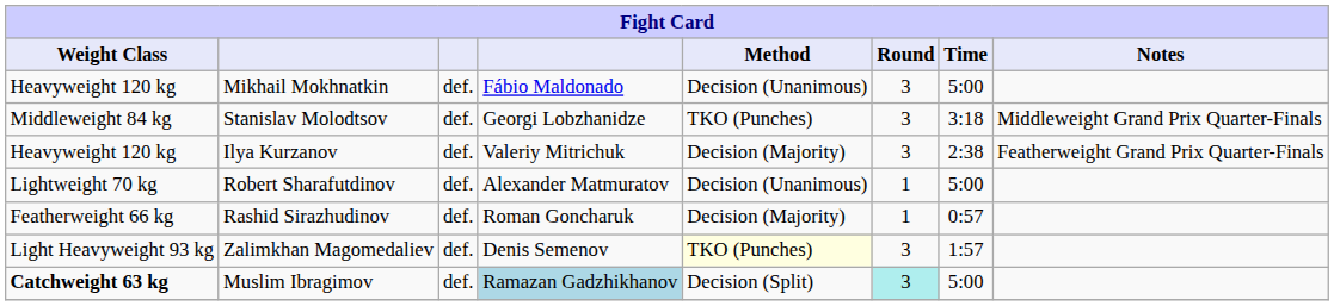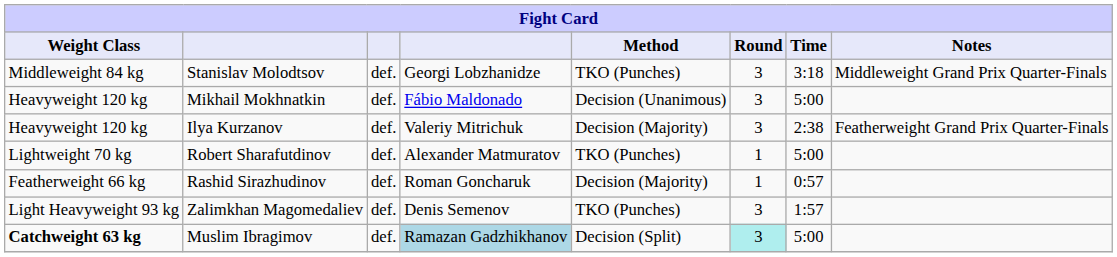 <table class="wikitable" style="font-size: 80%;">
 <tr>
 <th colspan="8" style="background-color: #ccf; color: #000080; text-align: center;"><strong>Fight Card</strong></th>
 </tr>
 <tr>
 <th colspan="1" style="background-color: #E6E8FA; color: #000000; text-align: center;">Weight Class</th>
 <th colspan="1" style="background-color: #E6E8FA; color: #000000; text-align: center;"></th>
 <th colspan="1" style="background-color: #E6E8FA; color: #000000; text-align: center;"></th>
 <th colspan="1" style="background-color: #E6E8FA; color: #000000; text-align: center;"></th>
 <th colspan="1" style="background-color: #E6E8FA; color: #000000; text-align: center;">Method</th>
 <th colspan="1" style="background-color: #E6E8FA; color: #000000; text-align: center;">Round</th>
 <th colspan="1" style="background-color: #E6E8FA; color: #000000; text-align: center;">Time</th>
 <th colspan="1" style="background-color: #E6E8FA; color: #000000; text-align: center;">Notes</th>
 </tr>
 <tr>
+<td>Middleweight 84 kg</td>
+<td> Stanislav Molodtsov</td>
+<td>def.</td>
+<td> Georgi Lobzhanidze</td>
+<td>TKO (Punches)</td>
+<td align=center>3</td>
+<td align=center>3:18</td>
+<td>Middleweight Grand Prix Quarter-Finals</td>
+</tr>
+<tr>
 <td>Heavyweight 120 kg</td>
 <td> Mikhail Mokhnatkin</td>
 <td>def.</td>
 <td> <a href='#'>Fábio Maldonado</a></td>
 <td>Decision (Unanimous)</td>
 <td align=center>3</td>
 <td align=center>5:00</td>
 <td></td>
-</tr>
-<tr>
-<td>Middleweight 84 kg</td>
-<td> Stanislav Molodtsov</td>
-<td>def.</td>
-<td> Georgi Lobzhanidze</td>
-<td>TKO (Punches)</td>
-<td align=center>3</td>
-<td align=center>3:18</td>
-<td>Middleweight Grand Prix Quarter-Finals</td>
 </tr>
 <tr>
 <td>Heavyweight 120 kg</td>
 <td> Ilya Kurzanov</td>
 <td>def.</td>
 <td> Valeriy Mitrichuk</td>
 <td>Decision (Majority)</td>
 <td align=center>3</td>
 <td align=center>2:38</td>
 <td>Featherweight Grand Prix Quarter-Finals</td>
 </tr>
 <tr>
 <td>Lightweight 70 kg</td>
 <td> Robert Sharafutdinov</td>
 <td>def.</td>
 <td> Alexander Matmuratov</td>
-<td>Decision (Unanimous)</td>
+<td>TKO (Punches)</td>
 <td align=center>1</td>
 <td align=center>5:00</td>
 <td></td>
 </tr>
 <tr>
 <td>Featherweight 66 kg</td>
 <td> Rashid Sirazhudinov</td>
 <td>def.</td>
 <td> Roman Goncharuk</td>
 <td>Decision (Majority)</td>
 <td align=center>1</td>
 <td align=center>0:57</td>
 <td></td>
 </tr>
 <tr>
 <td>Light Heavyweight 93 kg</td>
 <td> Zalimkhan Magomedaliev</td>
 <td>def.</td>
 <td> Denis Semenov</td>
-<td style="background: lightyellow;">TKO (Punches)</td>
+<td>TKO (Punches)</td>
 <td align=center>3</td>
 <td align=center>1:57</td>
 <td></td>
 </tr>
 <tr>
 <td><strong>Catchweight 63 kg</strong></td>
 <td> Muslim Ibragimov</td>
 <td>def.</td>
 <td style="background: lightblue;"> Ramazan Gadzhikhanov</td>
 <td>Decision (Split)</td>
 <td align=center style="background: paleturquoise;">3</td>
 <td align=center>5:00</td>
 <td></td>
 </tr>
 <tr>
 </tr>
 </table>
